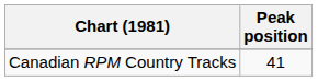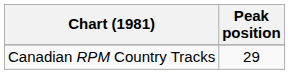 <table class="wikitable">
 <tr>
 <th align="left">Chart (1981)</th>
 <th align="center">Peak<br>position</th>
 </tr>
 <tr>
 </tr>
 <tr>
 <td align="left">Canadian <em>RPM</em> Country Tracks</td>
-<td align="center">41</td>
+<td align="center">29</td>
 </tr>
 </table>
